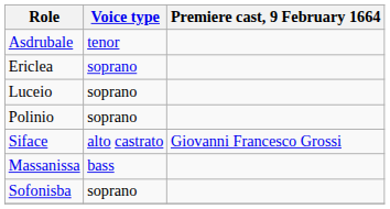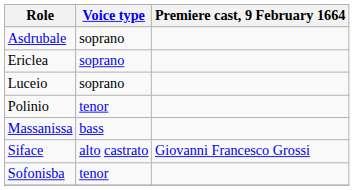 <table class="wikitable">
 <tr>
 <th>Role</th>
 <th><a href='#'>Voice type</a></th>
 <th>Premiere cast, 9 February 1664</th>
 </tr>
 <tr>
 <td><a href='#'>Asdrubale</a></td>
-<td><a href='#'>tenor</a></td>
+<td>soprano</td>
 <td></td>
 </tr>
 <tr>
 <td>Ericlea</td>
 <td><a href='#'>soprano</a></td>
 <td></td>
 </tr>
 <tr>
 <td>Luceio</td>
 <td>soprano</td>
 <td></td>
 </tr>
 <tr>
 <td>Polinio</td>
-<td>soprano</td>
+<td><a href='#'>tenor</a></td>
+<td></td>
+</tr>
+<tr>
+<td><a href='#'>Massanissa</a></td>
+<td><a href='#'>bass</a></td>
 <td></td>
 </tr>
 <tr>
 <td><a href='#'>Siface</a></td>
 <td><a href='#'>alto</a> <a href='#'>castrato</a></td>
 <td><a href='#'>Giovanni Francesco Grossi</a></td>
 </tr>
 <tr>
-<td><a href='#'>Massanissa</a></td>
-<td><a href='#'>bass</a></td>
-<td></td>
-</tr>
-<tr>
 <td><a href='#'>Sofonisba</a></td>
-<td>soprano</td>
+<td><a href='#'>tenor</a></td>
 <td></td>
 </tr>
 <tr>
 </tr>
 </table>
